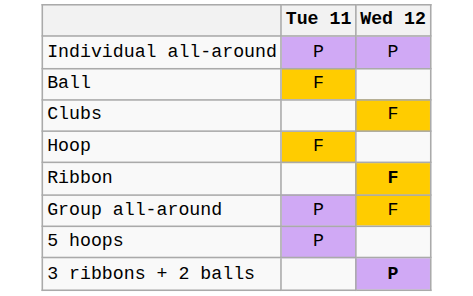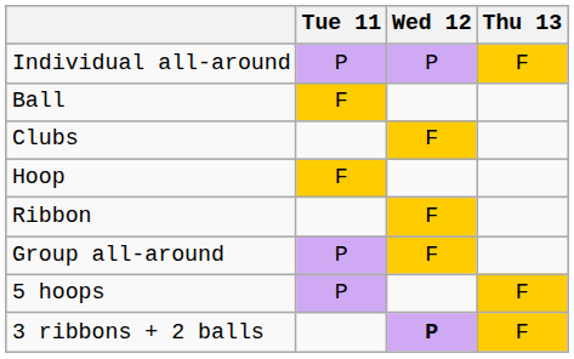 <table class="wikitable" style="margin:0.5em auto; font-size:90%; line-height:1.25em; text-align:center;">
 <tr>
 <th></th>
 <th>Tue 11</th>
 <th>Wed 12</th>
+<th>Thu 13</th>
 </tr>
 <tr>
 <td align=left>Individual all-around</td>
 <td style="background-color:#D0A9F5;">P</td>
 <td style="background-color:#D0A9F5;">P</td>
+<td style="background-color:#FFCC00;">F</td>
 </tr>
 <tr>
 <td align=left>Ball</td>
 <td style="background-color:#FFCC00;">F</td>
+<td></td>
 <td></td>
 </tr>
 <tr>
 <td align=left>Clubs</td>
 <td></td>
 <td style="background-color:#FFCC00;">F</td>
+<td></td>
 </tr>
 <tr>
 <td align=left>Hoop</td>
 <td style="background-color:#FFCC00;">F</td>
 <td></td>
+<td></td>
 </tr>
 <tr>
 <td align=left>Ribbon</td>
 <td></td>
-<td style="background-color:#FFCC00;"><strong>F</strong></td>
+<td style="background-color:#FFCC00;">F</td>
+<td></td>
 </tr>
 <tr>
 <td align=left>Group all-around</td>
 <td style="background-color:#D0A9F5;">P</td>
 <td style="background-color:#FFCC00;">F</td>
+<td></td>
 </tr>
 <tr>
 <td align=left>5 hoops</td>
 <td style="background-color:#D0A9F5;">P</td>
 <td></td>
+<td style="background-color:#FFCC00;">F</td>
 </tr>
 <tr>
 <td align=left>3 ribbons + 2 balls</td>
 <td></td>
 <td style="background-color:#D0A9F5;"><strong>P</strong></td>
+<td style="background-color:#FFCC00;">F</td>
 </tr>
 </table>
